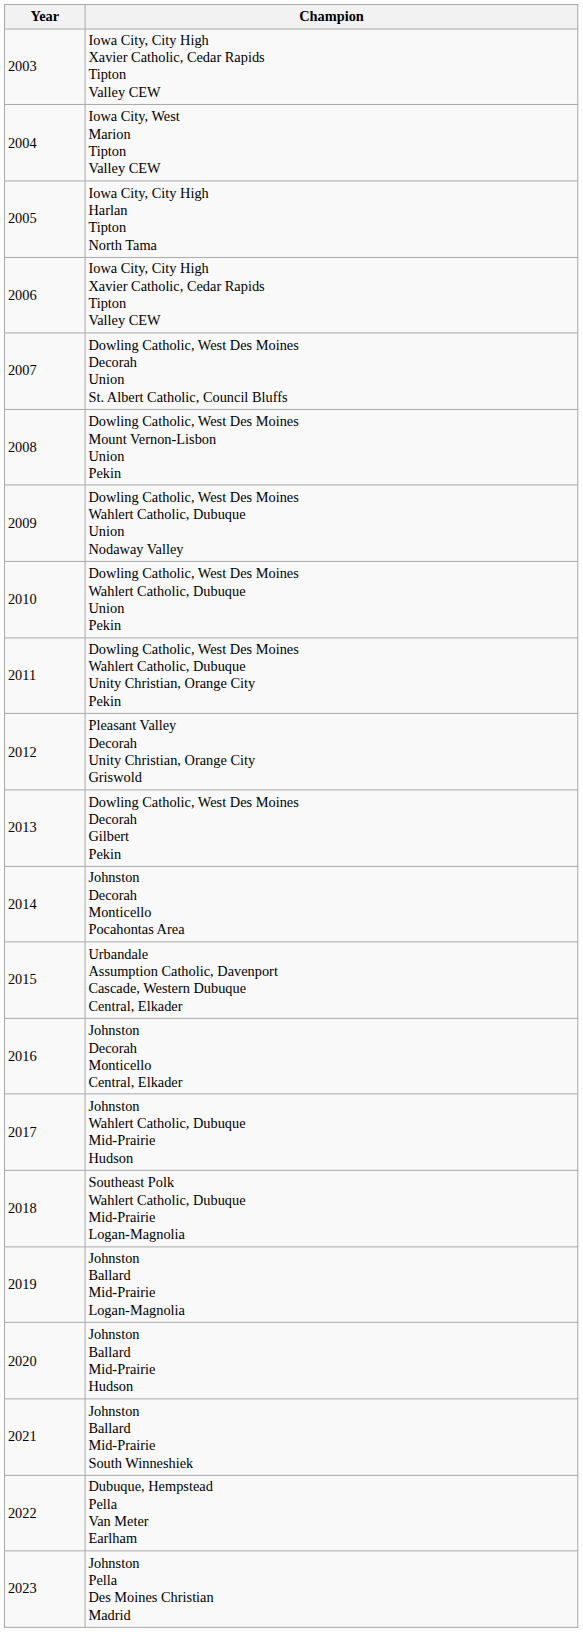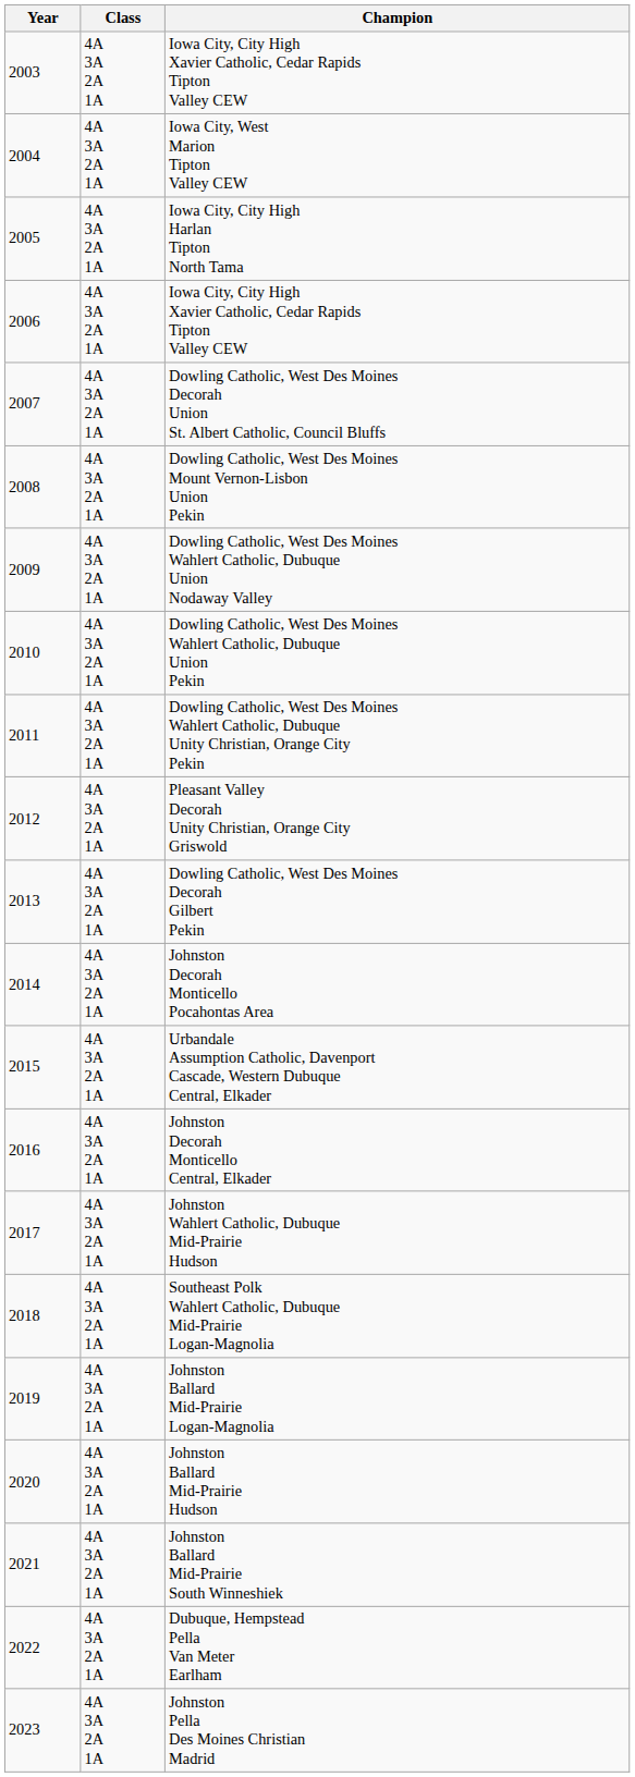 <table class="wikitable collapsible collapsed" style="font-size:88%; min-width:40em">
 <tr>
 <th>Year</th>
+<th>Class</th>
 <th>Champion</th>
 </tr>
 <tr>
 <td>2003</td>
+<td>4A<br>3A<br>2A<br>1A</td>
 <td>Iowa City, City High<br>Xavier Catholic, Cedar Rapids<br>Tipton<br>Valley CEW</td>
 </tr>
 <tr>
 <td>2004</td>
+<td>4A<br>3A<br>2A<br>1A</td>
 <td>Iowa City, West<br>Marion<br>Tipton<br>Valley CEW</td>
 </tr>
 <tr>
 <td>2005</td>
+<td>4A<br>3A<br>2A<br>1A</td>
 <td>Iowa City, City High<br>Harlan<br>Tipton<br>North Tama</td>
 </tr>
 <tr>
 <td>2006</td>
+<td>4A<br>3A<br>2A<br>1A</td>
 <td>Iowa City, City High<br>Xavier Catholic, Cedar Rapids<br>Tipton<br>Valley CEW</td>
 </tr>
 <tr>
 <td>2007</td>
+<td>4A<br>3A<br>2A<br>1A</td>
 <td>Dowling Catholic, West Des Moines<br>Decorah<br>Union<br>St. Albert Catholic, Council Bluffs</td>
 </tr>
 <tr>
 <td>2008</td>
+<td>4A<br>3A<br>2A<br>1A</td>
 <td>Dowling Catholic, West Des Moines<br>Mount Vernon-Lisbon<br>Union<br>Pekin</td>
 </tr>
 <tr>
 <td>2009</td>
+<td>4A<br>3A<br>2A<br>1A</td>
 <td>Dowling Catholic, West Des Moines<br>Wahlert Catholic, Dubuque<br>Union<br>Nodaway Valley</td>
 </tr>
 <tr>
 <td>2010</td>
+<td>4A<br>3A<br>2A<br>1A</td>
 <td>Dowling Catholic, West Des Moines<br>Wahlert Catholic, Dubuque<br>Union<br>Pekin</td>
 </tr>
 <tr>
 <td>2011</td>
+<td>4A<br>3A<br>2A<br>1A</td>
 <td>Dowling Catholic, West Des Moines<br>Wahlert Catholic, Dubuque<br>Unity Christian, Orange City<br>Pekin</td>
 </tr>
 <tr>
 <td>2012</td>
+<td>4A<br>3A<br>2A<br>1A</td>
 <td>Pleasant Valley<br>Decorah<br>Unity Christian, Orange City<br>Griswold</td>
 </tr>
 <tr>
 <td>2013</td>
+<td>4A<br>3A<br>2A<br>1A</td>
 <td>Dowling Catholic, West Des Moines<br>Decorah<br>Gilbert<br>Pekin</td>
 </tr>
 <tr>
 <td>2014</td>
+<td>4A<br>3A<br>2A<br>1A</td>
 <td>Johnston<br>Decorah<br>Monticello<br>Pocahontas Area</td>
 </tr>
 <tr>
 <td>2015</td>
+<td>4A<br>3A<br>2A<br>1A</td>
 <td>Urbandale<br>Assumption Catholic, Davenport<br>Cascade, Western Dubuque<br>Central, Elkader</td>
 </tr>
 <tr>
 <td>2016</td>
+<td>4A<br>3A<br>2A<br>1A</td>
 <td>Johnston<br>Decorah<br>Monticello<br>Central, Elkader</td>
 </tr>
 <tr>
 <td>2017</td>
+<td>4A<br>3A<br>2A<br>1A</td>
 <td>Johnston<br>Wahlert Catholic, Dubuque<br>Mid-Prairie<br>Hudson</td>
 </tr>
 <tr>
 <td>2018</td>
+<td>4A<br>3A<br>2A<br>1A</td>
 <td>Southeast Polk<br>Wahlert Catholic, Dubuque<br>Mid-Prairie<br>Logan-Magnolia</td>
 </tr>
 <tr>
 <td>2019</td>
+<td>4A<br>3A<br>2A<br>1A</td>
 <td>Johnston<br>Ballard<br>Mid-Prairie<br>Logan-Magnolia</td>
 </tr>
 <tr>
 <td>2020</td>
+<td>4A<br>3A<br>2A<br>1A</td>
 <td>Johnston<br>Ballard<br>Mid-Prairie<br>Hudson</td>
 </tr>
 <tr>
 <td>2021</td>
+<td>4A<br>3A<br>2A<br>1A</td>
 <td>Johnston<br>Ballard<br>Mid-Prairie<br>South Winneshiek</td>
 </tr>
 <tr>
 <td>2022</td>
+<td>4A<br>3A<br>2A<br>1A</td>
 <td>Dubuque, Hempstead<br>Pella<br>Van Meter<br>Earlham</td>
 </tr>
 <tr>
 <td>2023</td>
+<td>4A<br>3A<br>2A<br>1A</td>
 <td>Johnston<br>Pella<br>Des Moines Christian<br>Madrid</td>
 </tr>
 </table>
